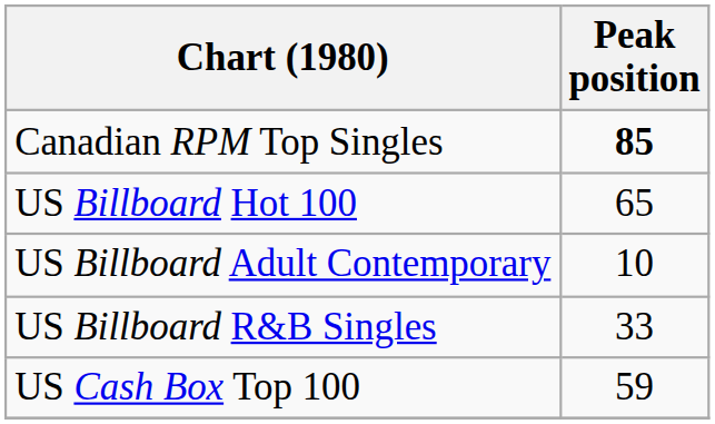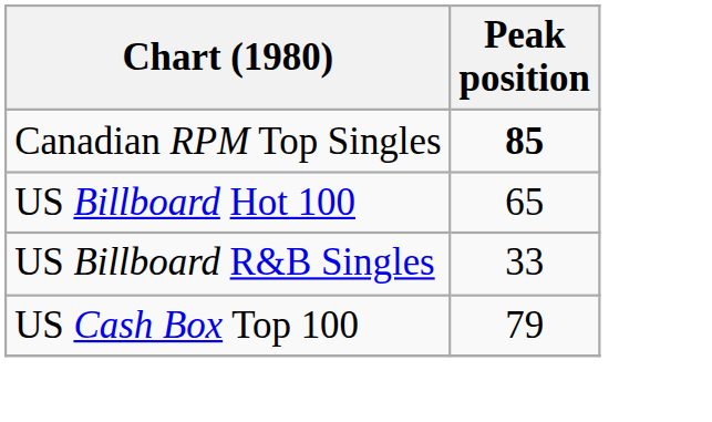 <table class="wikitable sortable">
 <tr>
 <th>Chart (1980)</th>
 <th>Peak<br>position</th>
 </tr>
 <tr>
 <td>Canadian <em>RPM</em> Top Singles</td>
 <td style="text-align:center;"><strong>85</strong></td>
 </tr>
 <tr>
 <td>US <em><a href='#'>Billboard</a></em> <a href='#'>Hot 100</a></td>
 <td style="text-align:center;">65</td>
 </tr>
 <tr>
-<td>US <em>Billboard</em> <a href='#'>Adult Contemporary</a></td>
-<td style="text-align:center;">10</td>
-</tr>
-<tr>
 <td>US <em>Billboard</em> <a href='#'>R&B Singles</a></td>
 <td style="text-align:center;">33</td>
 </tr>
 <tr>
 <td>US <em><a href='#'>Cash Box</a></em> Top 100</td>
-<td style="text-align:center;">59</td>
+<td style="text-align:center;">79</td>
 </tr>
 <tr>
 </tr>
 </table>
